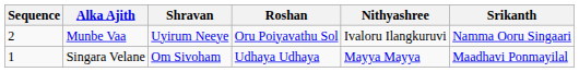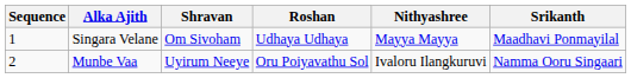 <table class="wikitable">
 <tr>
 <th>Sequence</th>
 <th><a href='#'>Alka Ajith</a></th>
 <th>Shravan</th>
 <th>Roshan</th>
 <th>Nithyashree</th>
 <th>Srikanth</th>
 </tr>
 <tr>
+<td>1</td>
+<td>Singara Velane</td>
+<td><a href='#'>Om Sivoham</a></td>
+<td><a href='#'>Udhaya Udhaya</a></td>
+<td><a href='#'>Mayya Mayya</a></td>
+<td><a href='#'>Maadhavi Ponmayilal</a></td>
+</tr>
+<tr>
 <td>2</td>
 <td><a href='#'>Munbe Vaa</a></td>
 <td><a href='#'>Uyirum Neeye</a></td>
 <td><a href='#'>Oru Poiyavathu Sol</a></td>
 <td>Ivaloru Ilangkuruvi</td>
 <td><a href='#'>Namma Ooru Singaari</a></td>
 </tr>
-<tr>
-<td>1</td>
-<td>Singara Velane</td>
-<td><a href='#'>Om Sivoham</a></td>
-<td><a href='#'>Udhaya Udhaya</a></td>
-<td><a href='#'>Mayya Mayya</a></td>
-<td><a href='#'>Maadhavi Ponmayilal</a></td>
-</tr>
 </table>
